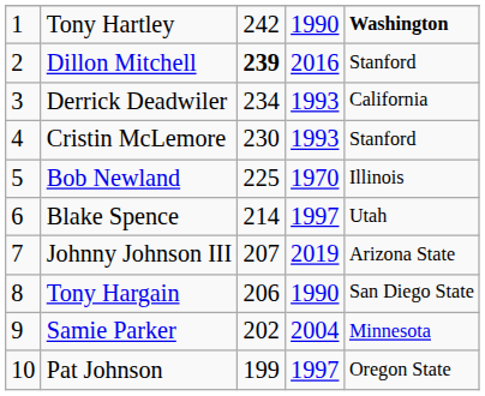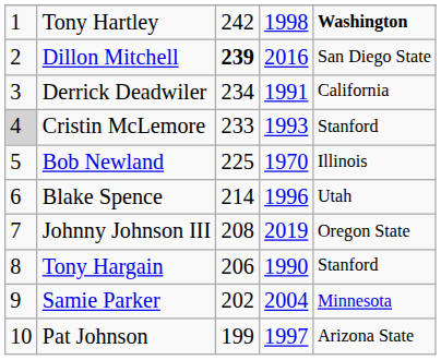 <table class="wikitable">
 <tr>
 </tr>
 <tr>
 <td>1</td>
 <td>Tony Hartley</td>
 <td>242</td>
-<td><a href='#'>1990</a></td>
+<td><a href='#'>1998</a></td>
 <td style="font-size:80%;"><strong>Washington</strong></td>
 </tr>
 <tr>
 <td>2</td>
 <td><a href='#'>Dillon Mitchell</a></td>
 <td><strong>239</strong></td>
 <td><a href='#'>2016</a></td>
-<td style="font-size:80%;">Stanford</td>
+<td style="font-size:80%;">San Diego State</td>
 </tr>
 <tr>
 <td>3</td>
 <td>Derrick Deadwiler</td>
 <td>234</td>
-<td><a href='#'>1993</a></td>
+<td><a href='#'>1991</a></td>
 <td style="font-size:80%;">California</td>
 </tr>
 <tr>
-<td>4</td>
+<td style="background: lightgrey;">4</td>
 <td>Cristin McLemore</td>
-<td>230</td>
+<td>233</td>
 <td><a href='#'>1993</a></td>
 <td style="font-size:80%;">Stanford</td>
 </tr>
 <tr>
 <td>5</td>
 <td><a href='#'>Bob Newland</a></td>
 <td>225</td>
 <td><a href='#'>1970</a></td>
 <td style="font-size:80%;">Illinois</td>
 </tr>
 <tr>
 <td>6</td>
 <td>Blake Spence</td>
 <td>214</td>
-<td><a href='#'>1997</a></td>
+<td><a href='#'>1996</a></td>
 <td style="font-size:80%;">Utah</td>
 </tr>
 <tr>
 <td>7</td>
 <td>Johnny Johnson III</td>
-<td>207</td>
+<td>208</td>
 <td><a href='#'>2019</a></td>
-<td style="font-size:80%;">Arizona State</td>
+<td style="font-size:80%;">Oregon State</td>
 </tr>
 <tr>
 <td>8</td>
 <td><a href='#'>Tony Hargain</a></td>
 <td>206</td>
 <td><a href='#'>1990</a></td>
-<td style="font-size:80%;">San Diego State</td>
+<td style="font-size:80%;">Stanford</td>
 </tr>
 <tr>
 <td>9</td>
 <td><a href='#'>Samie Parker</a></td>
 <td>202</td>
 <td><a href='#'>2004</a></td>
 <td style="font-size:80%;"><a href='#'>Minnesota</a></td>
 </tr>
 <tr>
 <td>10</td>
 <td>Pat Johnson</td>
 <td>199</td>
 <td><a href='#'>1997</a></td>
-<td style="font-size:80%;">Oregon State</td>
+<td style="font-size:80%;">Arizona State</td>
 </tr>
 </table>
